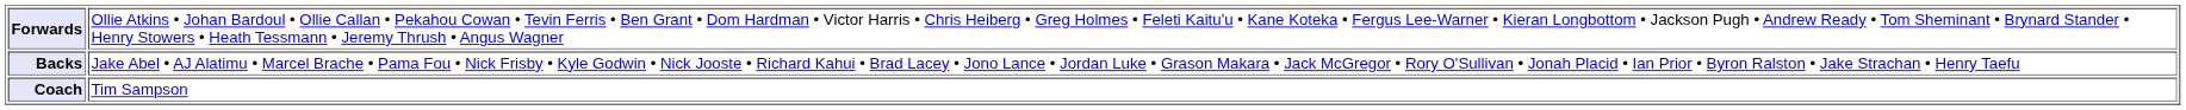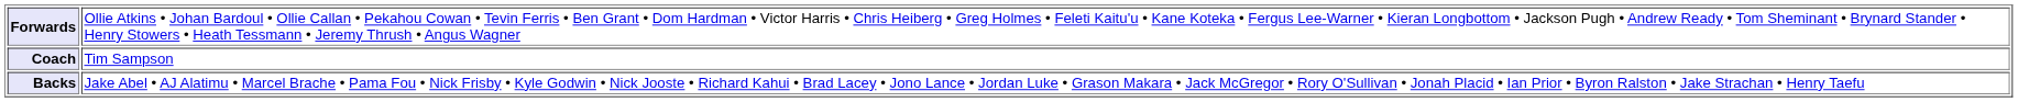 <table cellpadding="2" border=" 1px solid white" style="font-size:90%">
 <tr>
 <td style="text-align:right" bgcolor="lavender"><strong>Forwards</strong></td>
 <td style="text-align:left"><a href='#'>Ollie Atkins</a> • <a href='#'>Johan Bardoul</a> • <a href='#'>Ollie Callan</a> • <a href='#'>Pekahou Cowan</a> • <a href='#'>Tevin Ferris</a> • <a href='#'>Ben Grant</a> • <a href='#'>Dom Hardman</a> • Victor Harris • <a href='#'>Chris Heiberg</a> • <a href='#'>Greg Holmes</a> • <a href='#'>Feleti Kaitu'u</a> • <a href='#'>Kane Koteka</a> • <a href='#'>Fergus Lee-Warner</a> • <a href='#'>Kieran Longbottom</a> • Jackson Pugh • <a href='#'>Andrew Ready</a> • <a href='#'>Tom Sheminant</a> • <a href='#'>Brynard Stander</a> • <a href='#'>Henry Stowers</a> • <a href='#'>Heath Tessmann</a> • <a href='#'>Jeremy Thrush</a> • <a href='#'>Angus Wagner</a></td>
 </tr>
 <tr>
+<td style="text-align:right" bgcolor="lavender"><strong>Coach</strong></td>
+<td style="text-align:left"><a href='#'>Tim Sampson</a></td>
+</tr>
+<tr>
 <td style="text-align:right" bgcolor="lavender"><strong>Backs</strong></td>
 <td style="text-align:left"><a href='#'>Jake Abel</a> • <a href='#'>AJ Alatimu</a> • <a href='#'>Marcel Brache</a> • <a href='#'>Pama Fou</a> • <a href='#'>Nick Frisby</a> • <a href='#'>Kyle Godwin</a> • <a href='#'>Nick Jooste</a> • <a href='#'>Richard Kahui</a> • <a href='#'>Brad Lacey</a> • <a href='#'>Jono Lance</a> • <a href='#'>Jordan Luke</a> • <a href='#'>Grason Makara</a> • <a href='#'>Jack McGregor</a> • <a href='#'>Rory O'Sullivan</a> • <a href='#'>Jonah Placid</a> • <a href='#'>Ian Prior</a> • <a href='#'>Byron Ralston</a> • <a href='#'>Jake Strachan</a> • <a href='#'>Henry Taefu</a></td>
 </tr>
-<tr>
-<td style="text-align:right" bgcolor="lavender"><strong>Coach</strong></td>
-<td style="text-align:left"><a href='#'>Tim Sampson</a></td>
-</tr>
 </table>
